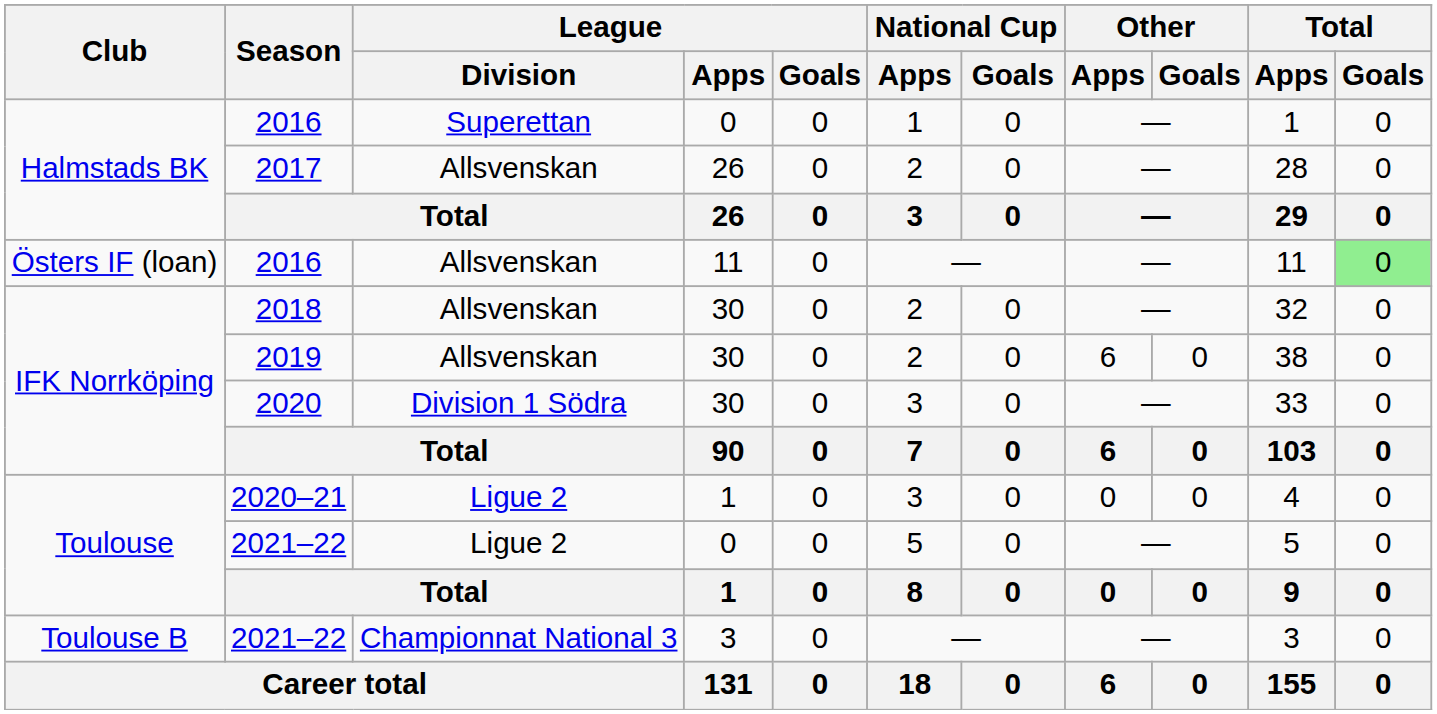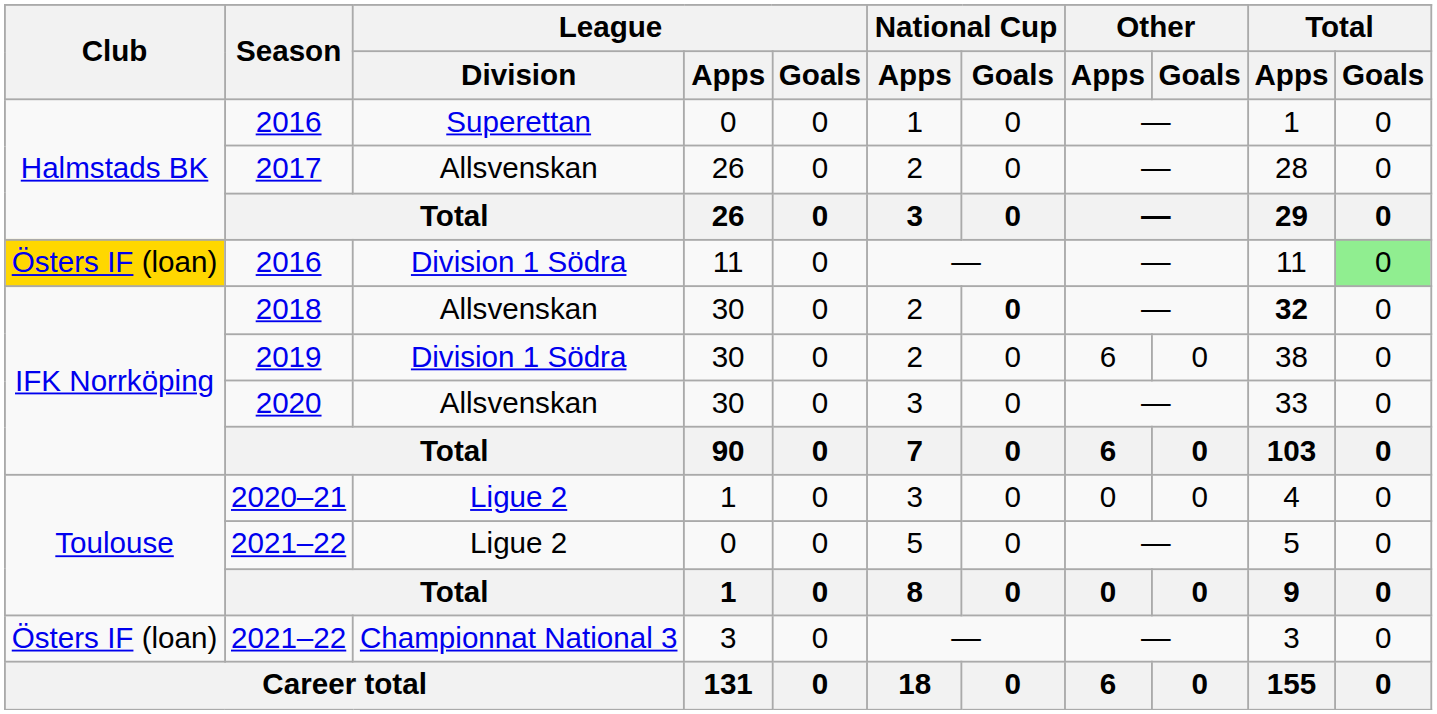 <table class="wikitable" style="text-align: center">
 <tr>
 <th rowspan="2">Club</th>
 <th rowspan="2">Season</th>
 <th colspan="3">League</th>
 <th colspan="2">National Cup</th>
 <th colspan="2">Other</th>
 <th colspan="2">Total</th>
 </tr>
 <tr>
 <th>Division</th>
 <th>Apps</th>
 <th>Goals</th>
 <th>Apps</th>
 <th>Goals</th>
 <th>Apps</th>
 <th>Goals</th>
 <th>Apps</th>
 <th>Goals</th>
 </tr>
 <tr>
 <td rowspan="3"><a href='#'>Halmstads BK</a></td>
 <td><a href='#'>2016</a></td>
 <td><a href='#'>Superettan</a></td>
 <td>0</td>
 <td>0</td>
 <td>1</td>
 <td>0</td>
 <td colspan="2">—</td>
 <td>1</td>
 <td>0</td>
 </tr>
 <tr>
 <td><a href='#'>2017</a></td>
 <td>Allsvenskan</td>
 <td>26</td>
 <td>0</td>
 <td>2</td>
 <td>0</td>
 <td colspan="2">—</td>
 <td>28</td>
 <td>0</td>
 </tr>
 <tr>
 <th colspan="2">Total</th>
 <th>26</th>
 <th>0</th>
 <th>3</th>
 <th>0</th>
 <th colspan="2">—</th>
 <th>29</th>
 <th>0</th>
 </tr>
 <tr>
-<td rowspan="1"><a href='#'>Östers IF</a> (loan)</td>
+<td rowspan="1" style="background: gold;"><a href='#'>Östers IF</a> (loan)</td>
 <td><a href='#'>2016</a></td>
-<td>Allsvenskan</td>
+<td><a href='#'>Division 1 Södra</a></td>
 <td>11</td>
 <td>0</td>
 <td colspan="2">—</td>
 <td colspan="2">—</td>
 <td>11</td>
 <td style="background: lightgreen;">0</td>
 </tr>
 <tr>
 <td rowspan="4"><a href='#'>IFK Norrköping</a></td>
 <td><a href='#'>2018</a></td>
 <td>Allsvenskan</td>
 <td>30</td>
 <td>0</td>
 <td>2</td>
-<td>0</td>
+<td><strong>0</strong></td>
 <td colspan="2">—</td>
-<td>32</td>
+<td><strong>32</strong></td>
 <td>0</td>
 </tr>
 <tr>
 <td><a href='#'>2019</a></td>
-<td>Allsvenskan</td>
+<td><a href='#'>Division 1 Södra</a></td>
 <td>30</td>
 <td>0</td>
 <td>2</td>
 <td>0</td>
 <td>6</td>
 <td>0</td>
 <td>38</td>
 <td>0</td>
 </tr>
 <tr>
 <td><a href='#'>2020</a></td>
-<td><a href='#'>Division 1 Södra</a></td>
+<td>Allsvenskan</td>
 <td>30</td>
 <td>0</td>
 <td>3</td>
 <td>0</td>
 <td colspan="2">—</td>
 <td>33</td>
 <td>0</td>
 </tr>
 <tr>
 <th colspan="2">Total</th>
 <th>90</th>
 <th>0</th>
 <th>7</th>
 <th>0</th>
 <th>6</th>
 <th>0</th>
 <th>103</th>
 <th>0</th>
 </tr>
 <tr>
 <td rowspan="3"><a href='#'>Toulouse</a></td>
 <td><a href='#'>2020–21</a></td>
 <td><a href='#'>Ligue 2</a></td>
 <td>1</td>
 <td>0</td>
 <td>3</td>
 <td>0</td>
 <td>0</td>
 <td>0</td>
 <td>4</td>
 <td>0</td>
 </tr>
 <tr>
 <td><a href='#'>2021–22</a></td>
 <td>Ligue 2</td>
 <td>0</td>
 <td>0</td>
 <td>5</td>
 <td>0</td>
 <td colspan="2">—</td>
 <td>5</td>
 <td>0</td>
 </tr>
 <tr>
 <th colspan="2">Total</th>
 <th>1</th>
 <th>0</th>
 <th>8</th>
 <th>0</th>
 <th>0</th>
 <th>0</th>
 <th>9</th>
 <th>0</th>
 </tr>
 <tr>
-<td><a href='#'>Toulouse B</a></td>
+<td rowspan="1"><a href='#'>Östers IF</a> (loan)</td>
 <td><a href='#'>2021–22</a></td>
 <td><a href='#'>Championnat National 3</a></td>
 <td>3</td>
 <td>0</td>
 <td colspan="2">—</td>
 <td colspan="2">—</td>
 <td>3</td>
 <td>0</td>
 </tr>
 <tr>
 <th colspan="3">Career total</th>
 <th>131</th>
 <th>0</th>
 <th>18</th>
 <th>0</th>
 <th>6</th>
 <th>0</th>
 <th>155</th>
 <th>0</th>
 </tr>
 </table>
